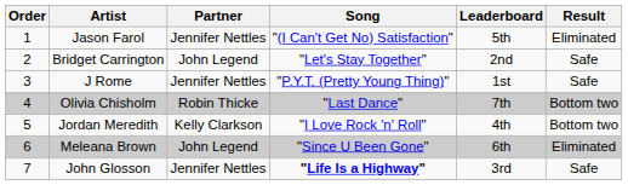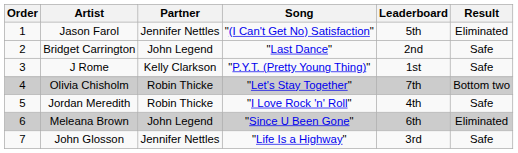 <table class="wikitable sortable" style="text-align:center">
 <tr>
 <th>Order</th>
 <th>Artist</th>
 <th>Partner</th>
 <th>Song</th>
 <th>Leaderboard</th>
 <th>Result</th>
 </tr>
 <tr>
 <td>1</td>
 <td>Jason Farol</td>
 <td>Jennifer Nettles</td>
 <td>"<a href='#'>(I Can't Get No) Satisfaction</a>"</td>
 <td>5th</td>
 <td>Eliminated</td>
 </tr>
 <tr>
 <td>2</td>
 <td>Bridget Carrington</td>
 <td>John Legend</td>
-<td>"<a href='#'>Let's Stay Together</a>"</td>
+<td>"<a href='#'>Last Dance</a>"</td>
 <td>2nd</td>
 <td>Safe</td>
 </tr>
 <tr>
 <td>3</td>
 <td>J Rome</td>
-<td>Jennifer Nettles</td>
+<td>Kelly Clarkson</td>
 <td>"<a href='#'>P.Y.T. (Pretty Young Thing)</a>"</td>
 <td>1st</td>
 <td>Safe</td>
 </tr>
 <tr style="background:#ccc;">
 <td>4</td>
 <td>Olivia Chisholm</td>
 <td>Robin Thicke</td>
-<td>"<a href='#'>Last Dance</a>"</td>
+<td>"<a href='#'>Let's Stay Together</a>"</td>
 <td>7th</td>
 <td>Bottom two</td>
 </tr>
 <tr>
 <td>5</td>
 <td>Jordan Meredith</td>
-<td>Kelly Clarkson</td>
+<td>Robin Thicke</td>
 <td>"<a href='#'>I Love Rock 'n' Roll</a>"</td>
 <td>4th</td>
-<td>Bottom two</td>
+<td>Safe</td>
 </tr>
 <tr style="background:#ccc;">
 <td>6</td>
 <td>Meleana Brown</td>
 <td>John Legend</td>
 <td>"<a href='#'>Since U Been Gone</a>"</td>
 <td>6th</td>
 <td>Eliminated</td>
 </tr>
 <tr>
 <td>7</td>
 <td>John Glosson</td>
 <td>Jennifer Nettles</td>
-<td><strong>"<a href='#'>Life Is a Highway</a>"</strong></td>
+<td>"<a href='#'>Life Is a Highway</a>"</td>
 <td>3rd</td>
 <td>Safe</td>
 </tr>
 </table>
